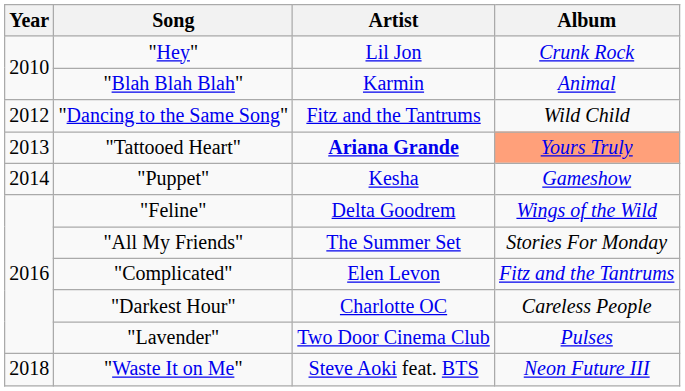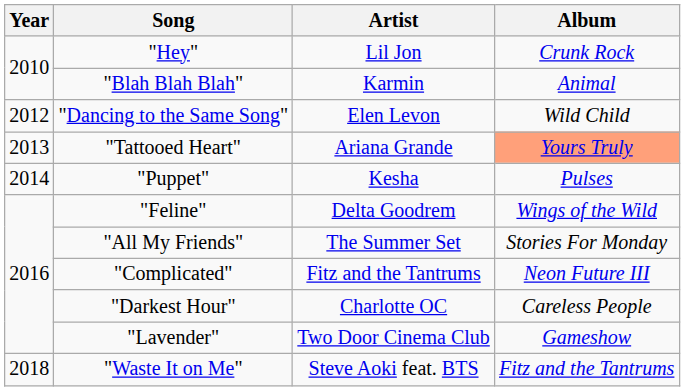 <table class="wikitable plainrowheaders" style="text-align:center;">
 <tr>
 <th scope="col">Year</th>
 <th scope="col">Song</th>
 <th scope="col">Artist</th>
 <th scope="col">Album</th>
 </tr>
 <tr>
 <td rowspan="2">2010</td>
 <td>"<a href='#'>Hey</a>"</td>
 <td><a href='#'>Lil Jon</a></td>
 <td><em><a href='#'>Crunk Rock</a></em></td>
 </tr>
 <tr>
 <td>"<a href='#'>Blah Blah Blah</a>"</td>
 <td><a href='#'>Karmin</a></td>
 <td><em><a href='#'>Animal</a></em></td>
 </tr>
 <tr>
 <td>2012</td>
 <td>"<a href='#'>Dancing to the Same Song</a>"</td>
-<td><a href='#'>Fitz and the Tantrums</a></td>
+<td><a href='#'>Elen Levon</a></td>
 <td><em>Wild Child</em></td>
 </tr>
 <tr>
 <td>2013</td>
 <td>"Tattooed Heart"</td>
-<td><strong><a href='#'>Ariana Grande</a></strong></td>
+<td><a href='#'>Ariana Grande</a></td>
 <td style="background: lightsalmon;"><em><a href='#'>Yours Truly</a></em></td>
 </tr>
 <tr>
 <td>2014</td>
 <td>"Puppet"</td>
 <td><a href='#'>Kesha</a></td>
-<td><em><a href='#'>Gameshow</a></em></td>
+<td><em><a href='#'>Pulses</a></em></td>
 </tr>
 <tr>
 <td rowspan="5">2016</td>
 <td>"Feline"</td>
 <td><a href='#'>Delta Goodrem</a></td>
 <td><em><a href='#'>Wings of the Wild</a></em></td>
 </tr>
 <tr>
 <td>"All My Friends"</td>
 <td><a href='#'>The Summer Set</a></td>
 <td><em>Stories For Monday</em></td>
 </tr>
 <tr>
 <td>"Complicated"</td>
-<td><a href='#'>Elen Levon</a></td>
-<td><em><a href='#'>Fitz and the Tantrums</a></em></td>
+<td><a href='#'>Fitz and the Tantrums</a></td>
+<td><em><a href='#'>Neon Future III</a></em></td>
 </tr>
 <tr>
 <td>"Darkest Hour"</td>
 <td><a href='#'>Charlotte OC</a></td>
 <td><em>Careless People</em></td>
 </tr>
 <tr>
 <td>"Lavender"</td>
 <td><a href='#'>Two Door Cinema Club</a></td>
-<td><em><a href='#'>Pulses</a></em></td>
+<td><em><a href='#'>Gameshow</a></em></td>
 </tr>
 <tr>
 <td>2018</td>
 <td>"<a href='#'>Waste It on Me</a>"</td>
 <td><a href='#'>Steve Aoki</a> feat. <a href='#'>BTS</a></td>
-<td><em><a href='#'>Neon Future III</a></em></td>
+<td><em><a href='#'>Fitz and the Tantrums</a></em></td>
 </tr>
 </table>
